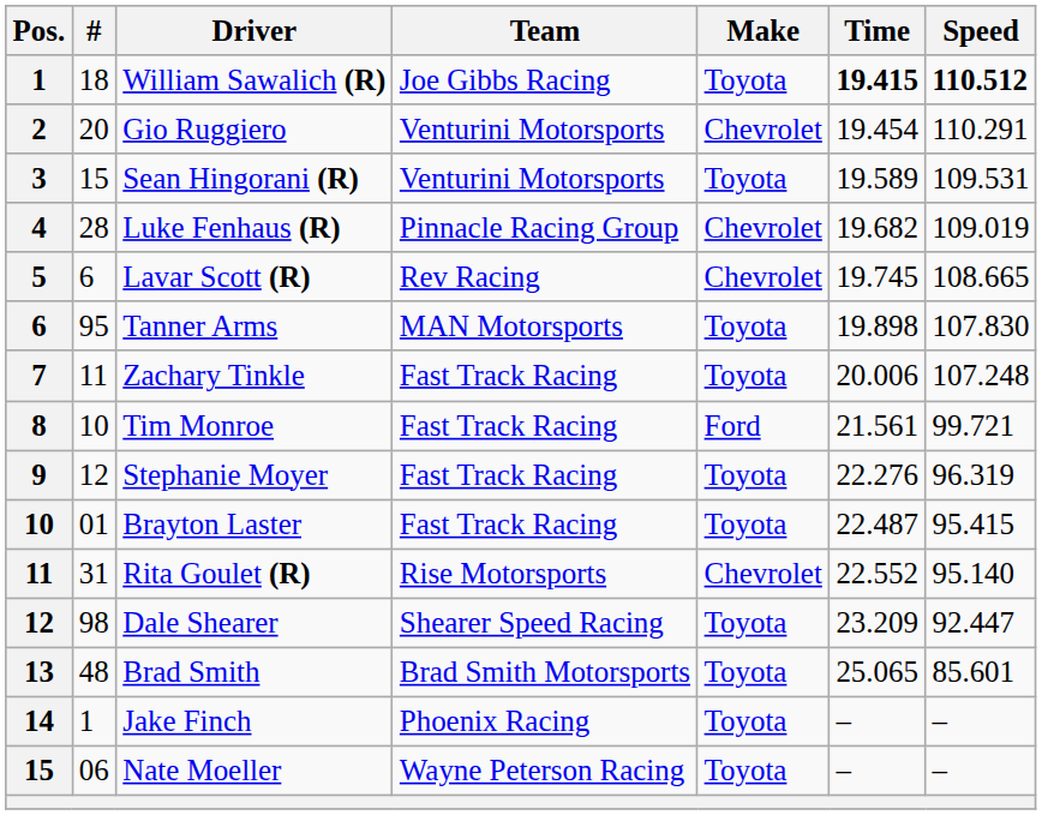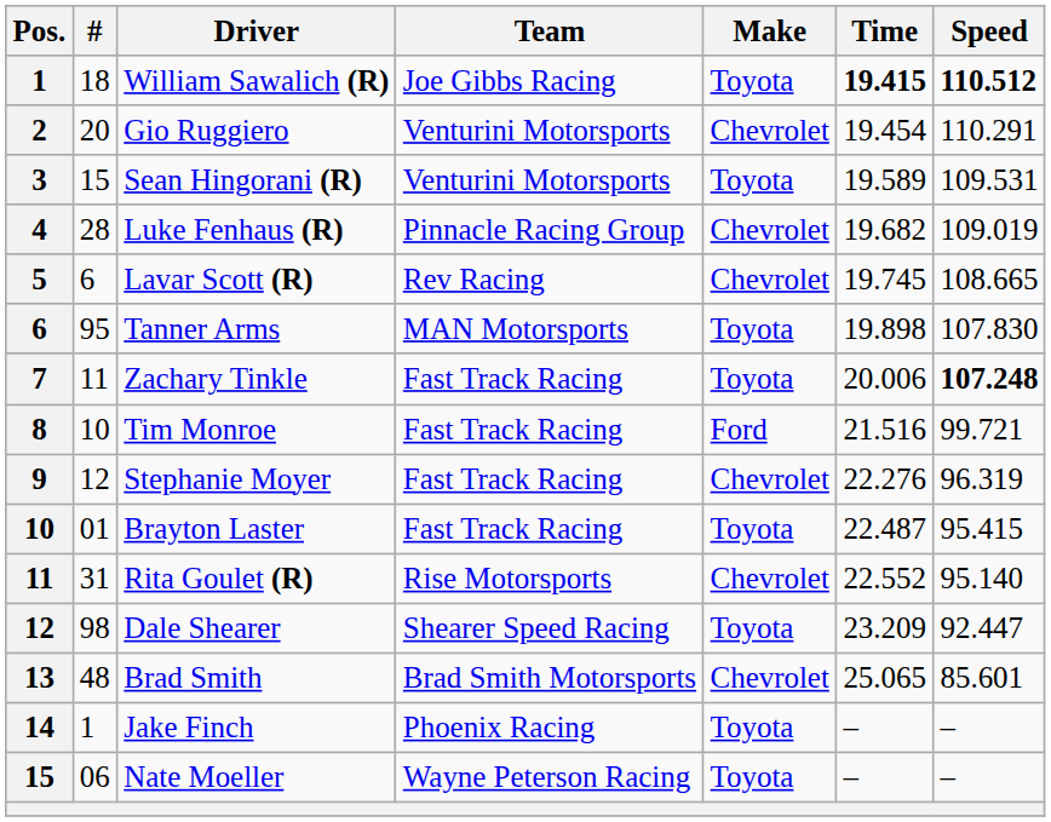 <table class="wikitable" style="font-size:95%">
 <tr>
 <th>Pos.</th>
 <th>#</th>
 <th>Driver</th>
 <th>Team</th>
 <th>Make</th>
 <th>Time</th>
 <th>Speed</th>
 </tr>
 <tr>
 <th>1</th>
 <td>18</td>
 <td><a href='#'>William Sawalich</a> <strong>(R)</strong></td>
 <td><a href='#'>Joe Gibbs Racing</a></td>
 <td><a href='#'>Toyota</a></td>
 <td><strong>19.415</strong></td>
 <td><strong>110.512</strong></td>
 </tr>
 <tr>
 <th>2</th>
 <td>20</td>
 <td><a href='#'>Gio Ruggiero</a></td>
 <td><a href='#'>Venturini Motorsports</a></td>
 <td><a href='#'>Chevrolet</a></td>
 <td>19.454</td>
 <td>110.291</td>
 </tr>
 <tr>
 <th>3</th>
 <td>15</td>
 <td><a href='#'>Sean Hingorani</a> <strong>(R)</strong></td>
 <td><a href='#'>Venturini Motorsports</a></td>
 <td><a href='#'>Toyota</a></td>
 <td>19.589</td>
 <td>109.531</td>
 </tr>
 <tr>
 <th>4</th>
 <td>28</td>
 <td><a href='#'>Luke Fenhaus</a> <strong>(R)</strong></td>
 <td><a href='#'>Pinnacle Racing Group</a></td>
 <td><a href='#'>Chevrolet</a></td>
 <td>19.682</td>
 <td>109.019</td>
 </tr>
 <tr>
 <th>5</th>
 <td>6</td>
 <td><a href='#'>Lavar Scott</a> <strong>(R)</strong></td>
 <td><a href='#'>Rev Racing</a></td>
 <td><a href='#'>Chevrolet</a></td>
 <td>19.745</td>
 <td>108.665</td>
 </tr>
 <tr>
 <th>6</th>
 <td>95</td>
 <td><a href='#'>Tanner Arms</a></td>
 <td><a href='#'>MAN Motorsports</a></td>
 <td><a href='#'>Toyota</a></td>
 <td>19.898</td>
 <td>107.830</td>
 </tr>
 <tr>
 <th>7</th>
 <td>11</td>
 <td><a href='#'>Zachary Tinkle</a></td>
 <td><a href='#'>Fast Track Racing</a></td>
 <td><a href='#'>Toyota</a></td>
 <td>20.006</td>
-<td>107.248</td>
+<td><strong>107.248</strong></td>
 </tr>
 <tr>
 <th>8</th>
 <td>10</td>
 <td><a href='#'>Tim Monroe</a></td>
 <td><a href='#'>Fast Track Racing</a></td>
 <td><a href='#'>Ford</a></td>
-<td>21.561</td>
+<td>21.516</td>
 <td>99.721</td>
 </tr>
 <tr>
 <th>9</th>
 <td>12</td>
 <td><a href='#'>Stephanie Moyer</a></td>
 <td><a href='#'>Fast Track Racing</a></td>
-<td><a href='#'>Toyota</a></td>
+<td><a href='#'>Chevrolet</a></td>
 <td>22.276</td>
 <td>96.319</td>
 </tr>
 <tr>
 <th>10</th>
 <td>01</td>
 <td><a href='#'>Brayton Laster</a></td>
 <td><a href='#'>Fast Track Racing</a></td>
 <td><a href='#'>Toyota</a></td>
 <td>22.487</td>
 <td>95.415</td>
 </tr>
 <tr>
 <th>11</th>
 <td>31</td>
 <td><a href='#'>Rita Goulet</a> <strong>(R)</strong></td>
 <td><a href='#'>Rise Motorsports</a></td>
 <td><a href='#'>Chevrolet</a></td>
 <td>22.552</td>
 <td>95.140</td>
 </tr>
 <tr>
 <th>12</th>
 <td>98</td>
 <td><a href='#'>Dale Shearer</a></td>
 <td><a href='#'>Shearer Speed Racing</a></td>
 <td><a href='#'>Toyota</a></td>
 <td>23.209</td>
 <td>92.447</td>
 </tr>
 <tr>
 <th>13</th>
 <td>48</td>
 <td><a href='#'>Brad Smith</a></td>
 <td><a href='#'>Brad Smith Motorsports</a></td>
-<td><a href='#'>Toyota</a></td>
+<td><a href='#'>Chevrolet</a></td>
 <td>25.065</td>
 <td>85.601</td>
 </tr>
 <tr>
 <th>14</th>
 <td>1</td>
 <td><a href='#'>Jake Finch</a></td>
 <td><a href='#'>Phoenix Racing</a></td>
 <td><a href='#'>Toyota</a></td>
 <td>–</td>
 <td>–</td>
 </tr>
 <tr>
 <th>15</th>
 <td>06</td>
 <td><a href='#'>Nate Moeller</a></td>
 <td><a href='#'>Wayne Peterson Racing</a></td>
 <td><a href='#'>Toyota</a></td>
 <td>–</td>
 <td>–</td>
 </tr>
 <tr>
 <th colspan="7"></th>
 </tr>
 </table>
